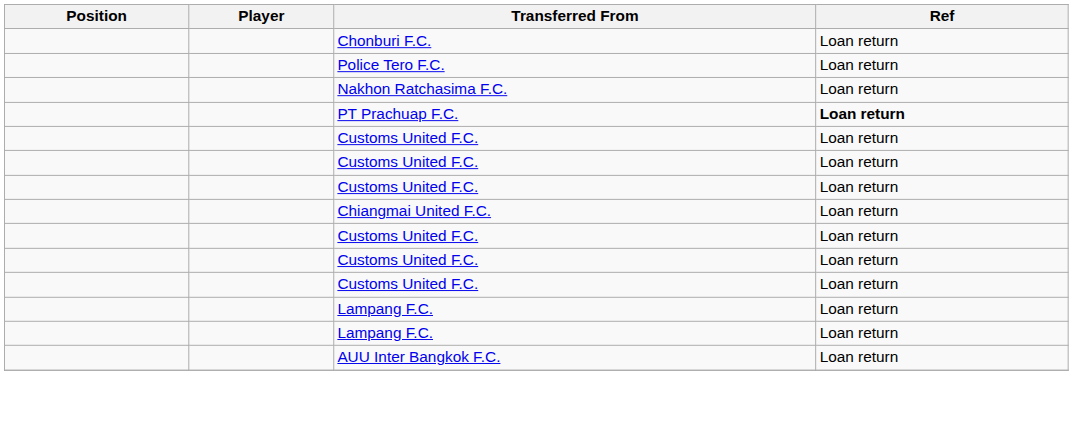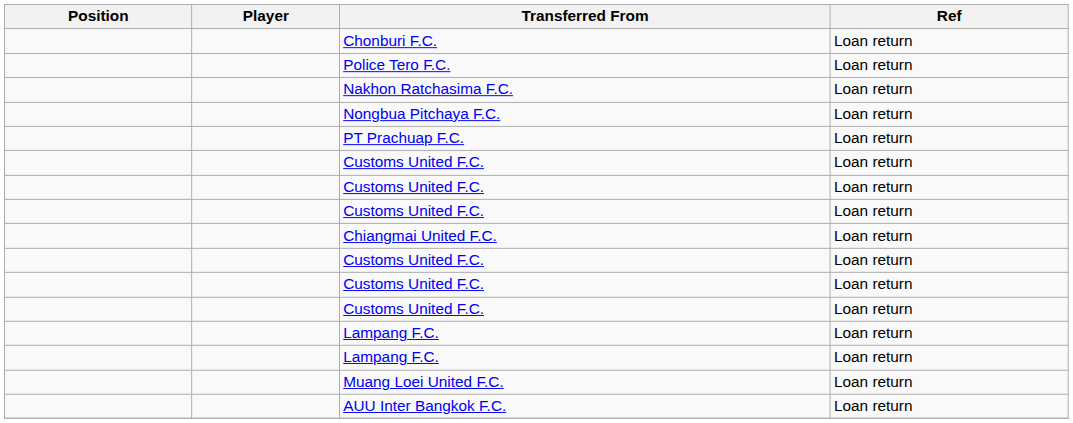 <table class="wikitable sortable" style="width:70%; text-align:center; font-size:100%; text-align:left;">
 <tr>
 <th><strong>Position</strong></th>
 <th><strong>Player</strong></th>
 <th><strong>Transferred From</strong></th>
 <th><strong>Ref</strong></th>
 </tr>
 <tr>
 <td></td>
 <td></td>
 <td> <a href='#'>Chonburi F.C.</a></td>
 <td>Loan return</td>
 </tr>
 <tr>
 <td></td>
 <td></td>
 <td> <a href='#'>Police Tero F.C.</a></td>
 <td>Loan return</td>
 </tr>
 <tr>
 <td></td>
 <td></td>
 <td> <a href='#'>Nakhon Ratchasima F.C.</a></td>
 <td>Loan return</td>
 </tr>
 <tr>
 <td></td>
 <td></td>
+<td> <a href='#'>Nongbua Pitchaya F.C.</a></td>
+<td>Loan return</td>
+</tr>
+<tr>
+<td></td>
+<td></td>
 <td> <a href='#'>PT Prachuap F.C.</a></td>
-<td><strong>Loan return</strong></td>
+<td>Loan return</td>
 </tr>
 <tr>
 <td></td>
 <td></td>
 <td> <a href='#'>Customs United F.C.</a></td>
 <td>Loan return</td>
 </tr>
 <tr>
 <td></td>
 <td></td>
 <td> <a href='#'>Customs United F.C.</a></td>
 <td>Loan return</td>
 </tr>
 <tr>
 <td></td>
 <td></td>
 <td> <a href='#'>Customs United F.C.</a></td>
 <td>Loan return</td>
 </tr>
 <tr>
 <td></td>
 <td></td>
 <td> <a href='#'>Chiangmai United F.C.</a></td>
 <td>Loan return</td>
 </tr>
 <tr>
 <td></td>
 <td></td>
 <td> <a href='#'>Customs United F.C.</a></td>
 <td>Loan return</td>
 </tr>
 <tr>
 <td></td>
 <td></td>
 <td> <a href='#'>Customs United F.C.</a></td>
 <td>Loan return</td>
 </tr>
 <tr>
 <td></td>
 <td></td>
 <td> <a href='#'>Customs United F.C.</a></td>
 <td>Loan return</td>
 </tr>
 <tr>
 <td></td>
 <td></td>
 <td> <a href='#'>Lampang F.C.</a></td>
 <td>Loan return</td>
 </tr>
 <tr>
 <td></td>
 <td></td>
 <td> <a href='#'>Lampang F.C.</a></td>
 <td>Loan return</td>
 </tr>
 <tr>
 <td></td>
 <td></td>
+<td> <a href='#'>Muang Loei United F.C.</a></td>
+<td>Loan return</td>
+</tr>
+<tr>
+<td></td>
+<td></td>
 <td> <a href='#'>AUU Inter Bangkok F.C.</a></td>
 <td>Loan return</td>
 </tr>
 <tr>
 </tr>
 </table>
